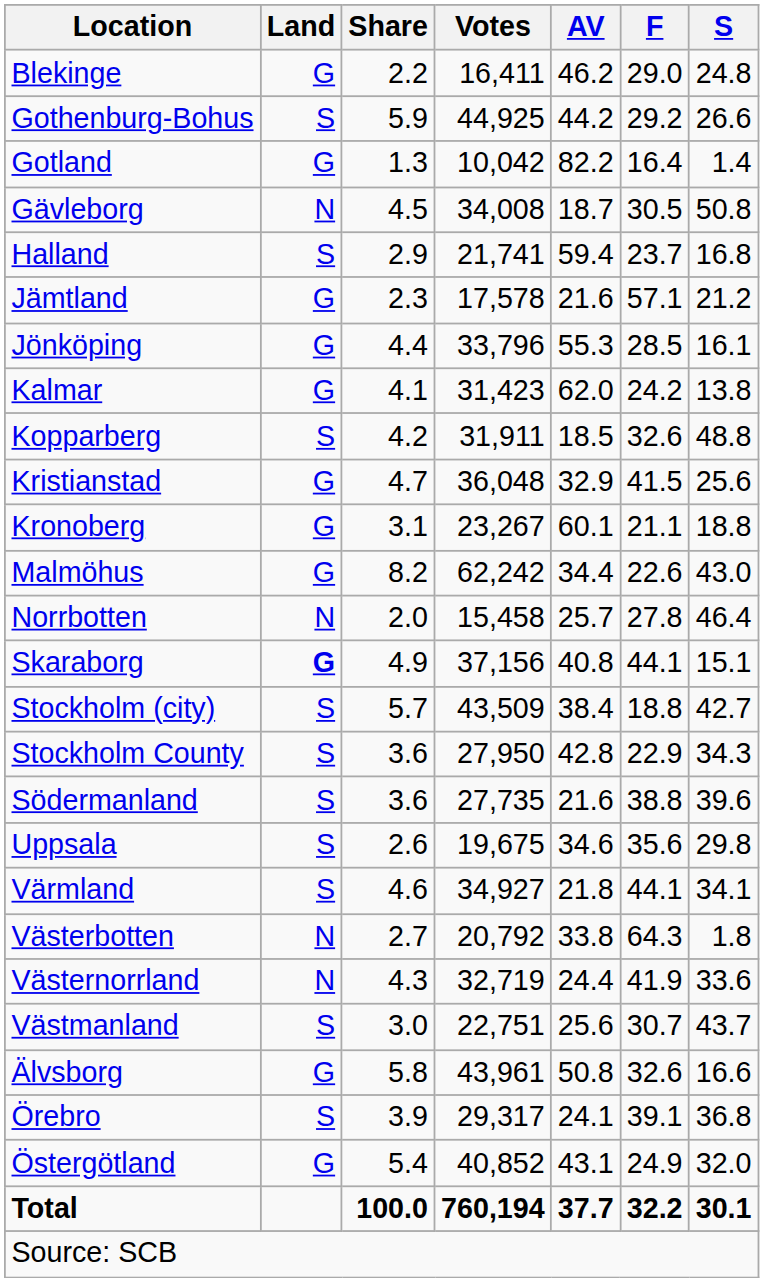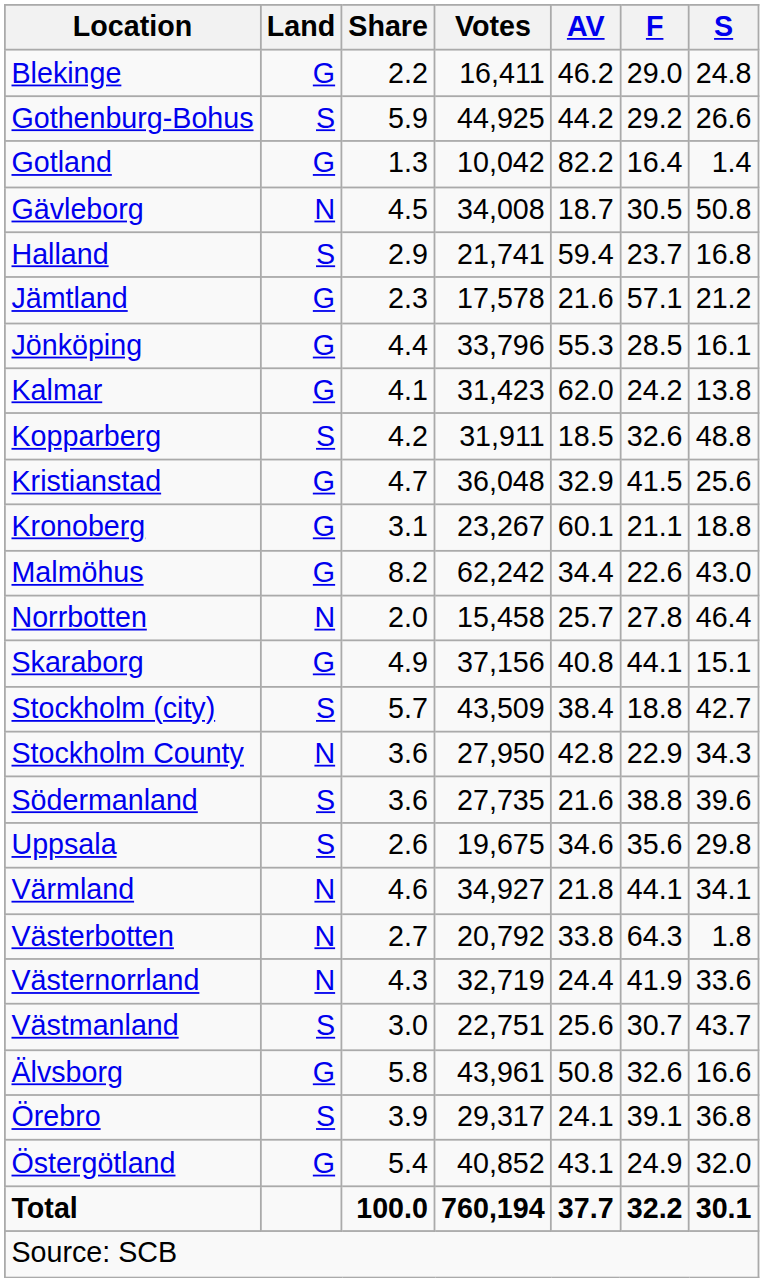 <table class="wikitable sortable" style=text-align:right>
 <tr>
 <th>Location</th>
 <th>Land</th>
 <th>Share</th>
 <th>Votes</th>
 <th><a href='#'>AV</a></th>
 <th><a href='#'>F</a></th>
 <th><a href='#'>S</a></th>
 </tr>
 <tr>
 <td align=left><a href='#'>Blekinge</a></td>
 <td><a href='#'>G</a></td>
 <td>2.2</td>
 <td>16,411</td>
 <td>46.2</td>
 <td>29.0</td>
 <td>24.8</td>
 </tr>
 <tr>
 <td align=left><a href='#'>Gothenburg-Bohus</a></td>
 <td><a href='#'>S</a></td>
 <td>5.9</td>
 <td>44,925</td>
 <td>44.2</td>
 <td>29.2</td>
 <td>26.6</td>
 </tr>
 <tr>
 <td align=left><a href='#'>Gotland</a></td>
 <td><a href='#'>G</a></td>
 <td>1.3</td>
 <td>10,042</td>
 <td>82.2</td>
 <td>16.4</td>
 <td>1.4</td>
 </tr>
 <tr>
 <td align=left><a href='#'>Gävleborg</a></td>
 <td><a href='#'>N</a></td>
 <td>4.5</td>
 <td>34,008</td>
 <td>18.7</td>
 <td>30.5</td>
 <td>50.8</td>
 </tr>
 <tr>
 <td align=left><a href='#'>Halland</a></td>
 <td><a href='#'>S</a></td>
 <td>2.9</td>
 <td>21,741</td>
 <td>59.4</td>
 <td>23.7</td>
 <td>16.8</td>
 </tr>
 <tr>
 <td align=left><a href='#'>Jämtland</a></td>
 <td><a href='#'>G</a></td>
 <td>2.3</td>
 <td>17,578</td>
 <td>21.6</td>
 <td>57.1</td>
 <td>21.2</td>
 </tr>
 <tr>
 <td align=left><a href='#'>Jönköping</a></td>
 <td><a href='#'>G</a></td>
 <td>4.4</td>
 <td>33,796</td>
 <td>55.3</td>
 <td>28.5</td>
 <td>16.1</td>
 </tr>
 <tr>
 <td align=left><a href='#'>Kalmar</a></td>
 <td><a href='#'>G</a></td>
 <td>4.1</td>
 <td>31,423</td>
 <td>62.0</td>
 <td>24.2</td>
 <td>13.8</td>
 </tr>
 <tr>
 <td align=left><a href='#'>Kopparberg</a></td>
 <td><a href='#'>S</a></td>
 <td>4.2</td>
 <td>31,911</td>
 <td>18.5</td>
 <td>32.6</td>
 <td>48.8</td>
 </tr>
 <tr>
 <td align=left><a href='#'>Kristianstad</a></td>
 <td><a href='#'>G</a></td>
 <td>4.7</td>
 <td>36,048</td>
 <td>32.9</td>
 <td>41.5</td>
 <td>25.6</td>
 </tr>
 <tr>
 <td align=left><a href='#'>Kronoberg</a></td>
 <td><a href='#'>G</a></td>
 <td>3.1</td>
 <td>23,267</td>
 <td>60.1</td>
 <td>21.1</td>
 <td>18.8</td>
 </tr>
 <tr>
 <td align=left><a href='#'>Malmöhus</a></td>
 <td><a href='#'>G</a></td>
 <td>8.2</td>
 <td>62,242</td>
 <td>34.4</td>
 <td>22.6</td>
 <td>43.0</td>
 </tr>
 <tr>
 <td align=left><a href='#'>Norrbotten</a></td>
 <td><a href='#'>N</a></td>
 <td>2.0</td>
 <td>15,458</td>
 <td>25.7</td>
 <td>27.8</td>
 <td>46.4</td>
 </tr>
 <tr>
 <td align=left><a href='#'>Skaraborg</a></td>
-<td><strong><a href='#'>G</a></strong></td>
+<td><a href='#'>G</a></td>
 <td>4.9</td>
 <td>37,156</td>
 <td>40.8</td>
 <td>44.1</td>
 <td>15.1</td>
 </tr>
 <tr>
 <td align=left><a href='#'>Stockholm (city)</a></td>
 <td><a href='#'>S</a></td>
 <td>5.7</td>
 <td>43,509</td>
 <td>38.4</td>
 <td>18.8</td>
 <td>42.7</td>
 </tr>
 <tr>
 <td align=left><a href='#'>Stockholm County</a></td>
-<td><a href='#'>S</a></td>
+<td><a href='#'>N</a></td>
 <td>3.6</td>
 <td>27,950</td>
 <td>42.8</td>
 <td>22.9</td>
 <td>34.3</td>
 </tr>
 <tr>
 <td align=left><a href='#'>Södermanland</a></td>
 <td><a href='#'>S</a></td>
 <td>3.6</td>
 <td>27,735</td>
 <td>21.6</td>
 <td>38.8</td>
 <td>39.6</td>
 </tr>
 <tr>
 <td align=left><a href='#'>Uppsala</a></td>
 <td><a href='#'>S</a></td>
 <td>2.6</td>
 <td>19,675</td>
 <td>34.6</td>
 <td>35.6</td>
 <td>29.8</td>
 </tr>
 <tr>
 <td align=left><a href='#'>Värmland</a></td>
-<td><a href='#'>S</a></td>
+<td><a href='#'>N</a></td>
 <td>4.6</td>
 <td>34,927</td>
 <td>21.8</td>
 <td>44.1</td>
 <td>34.1</td>
 </tr>
 <tr>
 <td align=left><a href='#'>Västerbotten</a></td>
 <td><a href='#'>N</a></td>
 <td>2.7</td>
 <td>20,792</td>
 <td>33.8</td>
 <td>64.3</td>
 <td>1.8</td>
 </tr>
 <tr>
 <td align=left><a href='#'>Västernorrland</a></td>
 <td><a href='#'>N</a></td>
 <td>4.3</td>
 <td>32,719</td>
 <td>24.4</td>
 <td>41.9</td>
 <td>33.6</td>
 </tr>
 <tr>
 <td align=left><a href='#'>Västmanland</a></td>
 <td><a href='#'>S</a></td>
 <td>3.0</td>
 <td>22,751</td>
 <td>25.6</td>
 <td>30.7</td>
 <td>43.7</td>
 </tr>
 <tr>
 <td align=left><a href='#'>Älvsborg</a></td>
 <td><a href='#'>G</a></td>
 <td>5.8</td>
 <td>43,961</td>
 <td>50.8</td>
 <td>32.6</td>
 <td>16.6</td>
 </tr>
 <tr>
 <td align=left><a href='#'>Örebro</a></td>
 <td><a href='#'>S</a></td>
 <td>3.9</td>
 <td>29,317</td>
 <td>24.1</td>
 <td>39.1</td>
 <td>36.8</td>
 </tr>
 <tr>
 <td align=left><a href='#'>Östergötland</a></td>
 <td><a href='#'>G</a></td>
 <td>5.4</td>
 <td>40,852</td>
 <td>43.1</td>
 <td>24.9</td>
 <td>32.0</td>
 </tr>
 <tr>
 <td align=left><strong>Total</strong></td>
 <td></td>
 <td><strong>100.0</strong></td>
 <td><strong>760,194</strong></td>
 <td><strong>37.7</strong></td>
 <td><strong>32.2</strong></td>
 <td><strong>30.1</strong></td>
 </tr>
 <tr>
 <td align=left colspan=7>Source: SCB </td>
 </tr>
 </table>
